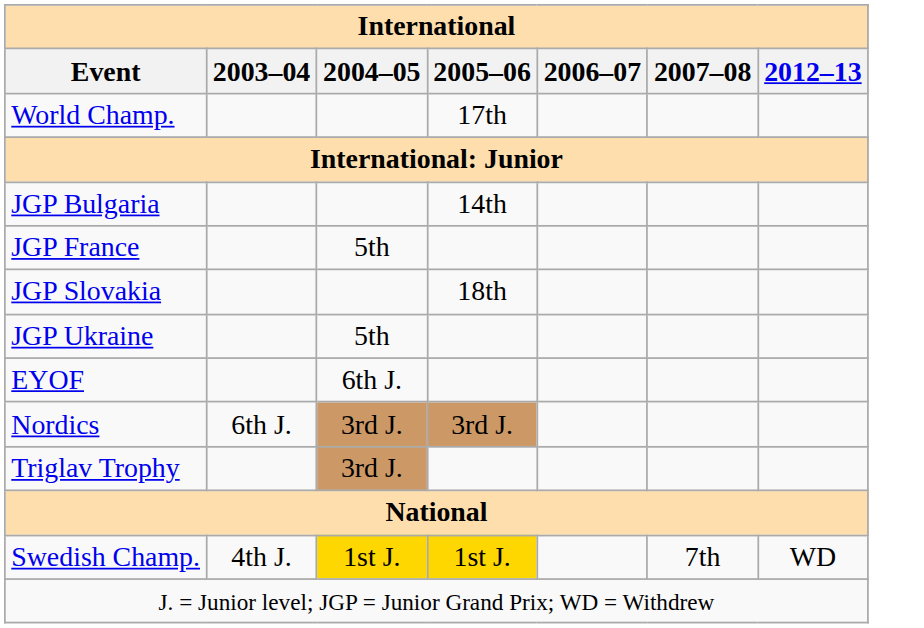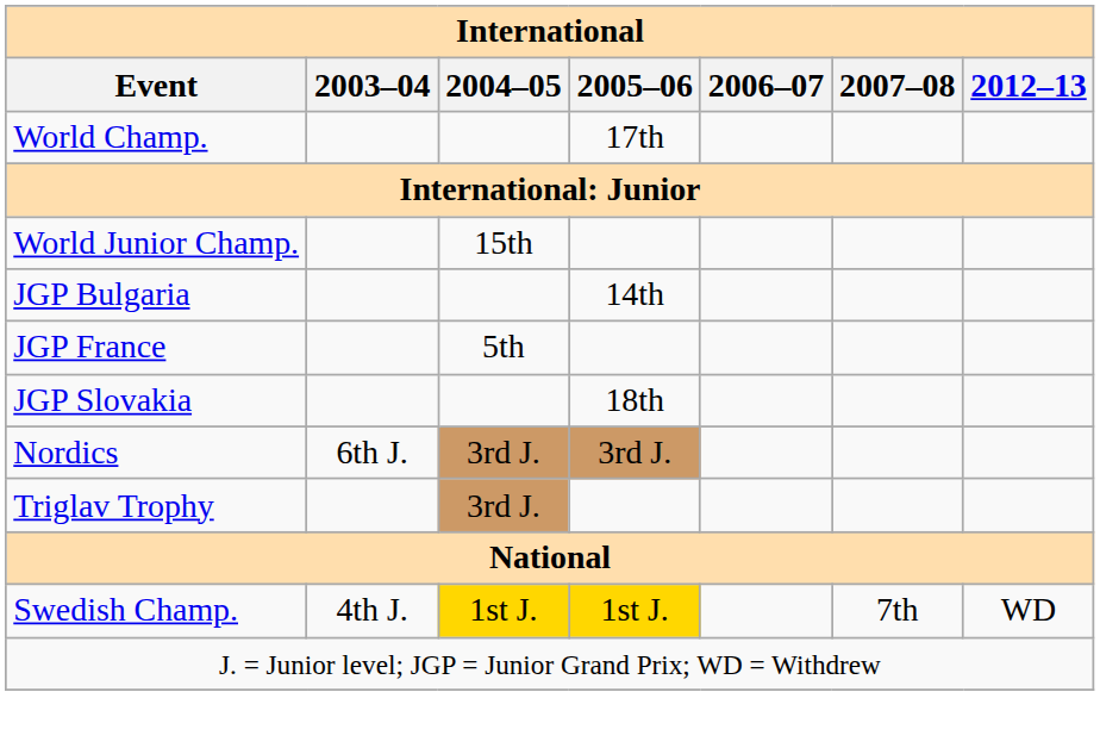 <table class="wikitable" style="text-align:center">
 <tr>
 <th style="background-color: #ffdead; " colspan=7 align=center><strong>International</strong></th>
 </tr>
 <tr>
 <th>Event</th>
 <th>2003–04</th>
 <th>2004–05</th>
 <th>2005–06</th>
 <th>2006–07</th>
 <th>2007–08</th>
 <th><a href='#'>2012–13</a></th>
 </tr>
 <tr>
 <td align=left><a href='#'>World Champ.</a></td>
 <td></td>
 <td></td>
 <td>17th</td>
 <td></td>
 <td></td>
 <td></td>
 </tr>
 <tr>
 <th style="background-color: #ffdead; " colspan=7 align=center><strong>International: Junior</strong></th>
 </tr>
 <tr>
+<td align=left><a href='#'>World Junior Champ.</a></td>
+<td></td>
+<td>15th</td>
+<td></td>
+<td></td>
+<td></td>
+<td></td>
+</tr>
+<tr>
 <td align=left><a href='#'>JGP Bulgaria</a></td>
 <td></td>
 <td></td>
 <td>14th</td>
 <td></td>
 <td></td>
 <td></td>
 </tr>
 <tr>
 <td align=left><a href='#'>JGP France</a></td>
 <td></td>
 <td>5th</td>
 <td></td>
 <td></td>
 <td></td>
 <td></td>
 </tr>
 <tr>
 <td align=left><a href='#'>JGP Slovakia</a></td>
 <td></td>
 <td></td>
 <td>18th</td>
-<td></td>
-<td></td>
-<td></td>
-</tr>
-<tr>
-<td align=left><a href='#'>JGP Ukraine</a></td>
-<td></td>
-<td>5th</td>
-<td></td>
-<td></td>
-<td></td>
-<td></td>
-</tr>
-<tr>
-<td align=left><a href='#'>EYOF</a></td>
-<td></td>
-<td>6th J.</td>
-<td></td>
 <td></td>
 <td></td>
 <td></td>
 </tr>
 <tr>
 <td align=left><a href='#'>Nordics</a></td>
 <td>6th J.</td>
 <td bgcolor=cc9966>3rd J.</td>
 <td bgcolor=cc9966>3rd J.</td>
 <td></td>
 <td></td>
 <td></td>
 </tr>
 <tr>
 <td align=left><a href='#'>Triglav Trophy</a></td>
 <td></td>
 <td bgcolor=cc9966>3rd J.</td>
 <td></td>
 <td></td>
 <td></td>
 <td></td>
 </tr>
 <tr>
 <th style="background-color: #ffdead; " colspan=7 align=center><strong>National</strong></th>
 </tr>
 <tr>
 <td align=left><a href='#'>Swedish Champ.</a></td>
 <td>4th J.</td>
 <td bgcolor=gold>1st J.</td>
 <td bgcolor=gold>1st J.</td>
 <td></td>
 <td>7th</td>
 <td>WD</td>
 </tr>
 <tr>
 <td colspan=7 align=center><small> J. = Junior level; JGP = Junior Grand Prix; WD = Withdrew </small></td>
 </tr>
 </table>
